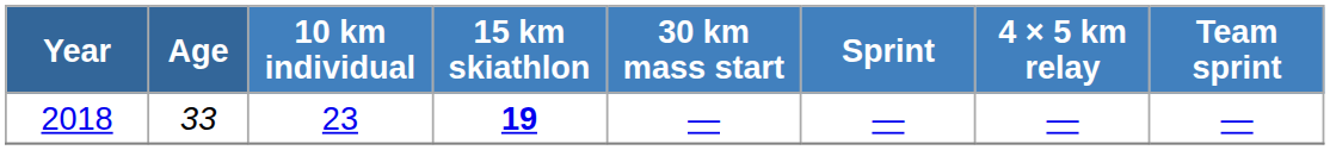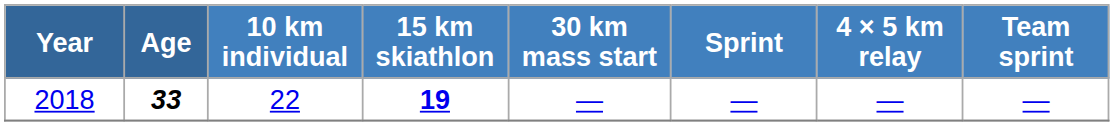 <table class="wikitable" style="font-size:95%; text-align:center; border:grey solid 1px; border-collapse:collapse; background:#ffffff;">
 <tr>
 <th style="background-color:#369; color:white; width:60px;"> Year </th>
 <th style="background-color:#369; color:white; width:40px;"> Age </th>
 <th style="background-color:#4180be; color:white; width:75px;"> 10 km <br> individual </th>
 <th style="background-color:#4180be; color:white; width:75px;"> 15 km <br> skiathlon </th>
 <th style="background-color:#4180be; color:white; width:75px;"> 30 km <br> mass start </th>
 <th style="background-color:#4180be; color:white; width:75px;"> Sprint </th>
 <th style="background-color:#4180be; color:white; width:75px;"> 4 × 5 km <br> relay </th>
 <th style="background-color:#4180be; color:white; width:75px;"> Team <br> sprint </th>
 </tr>
 <tr>
 <td><a href='#'>2018</a></td>
-<td><em>33</em></td>
-<td><a href='#'>23</a></td>
+<td><strong><em>33</em></strong></td>
+<td><a href='#'>22</a></td>
 <td><strong><a href='#'>19</a></strong></td>
 <td><a href='#'>—</a></td>
 <td><a href='#'>—</a></td>
 <td><a href='#'>—</a></td>
 <td><a href='#'>—</a></td>
 </tr>
 <tr>
 </tr>
 </table>
